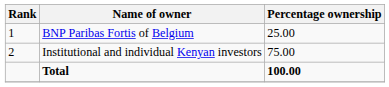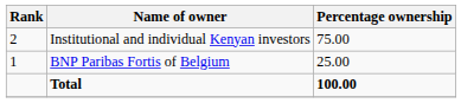 <table class="wikitable sortable" style="margin-left:auto;margin-right:auto">
 <tr>
 <th style="width:2em;">Rank</th>
 <th>Name of owner</th>
 <th>Percentage ownership</th>
 </tr>
 <tr>
+<td>2</td>
+<td>Institutional and individual <a href='#'>Kenyan</a> investors</td>
+<td>75.00</td>
+</tr>
+<tr>
 <td>1</td>
 <td><a href='#'>BNP Paribas Fortis</a> of <a href='#'>Belgium</a></td>
 <td>25.00</td>
-</tr>
-<tr>
-<td>2</td>
-<td>Institutional and individual <a href='#'>Kenyan</a> investors</td>
-<td>75.00</td>
 </tr>
 <tr>
 <td></td>
 <td><strong>Total</strong></td>
 <td><strong>100.00</strong></td>
 </tr>
 <tr>
 </tr>
 </table>
